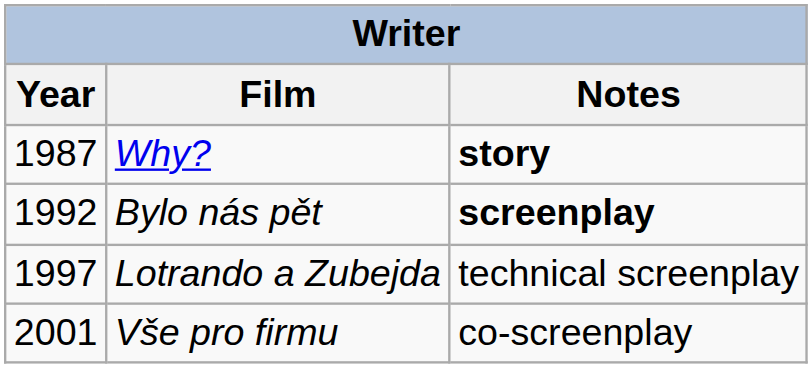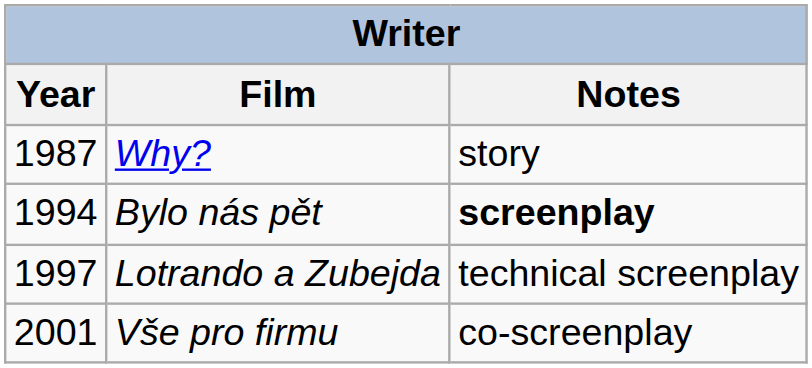 <table class="wikitable" style="font-size: 100%;">
 <tr>
 <th colspan="3" style="background: LightSteelBlue;">Writer</th>
 </tr>
 <tr>
 <th>Year</th>
 <th>Film</th>
 <th>Notes</th>
 </tr>
 <tr>
 <td>1987</td>
 <td><em><a href='#'>Why?</a></em></td>
-<td><strong>story</strong></td>
+<td>story</td>
 </tr>
 <tr>
-<td>1992</td>
+<td>1994</td>
 <td><em>Bylo nás pět</em></td>
 <td><strong>screenplay</strong></td>
 </tr>
 <tr>
 <td>1997</td>
 <td><em>Lotrando a Zubejda</em></td>
 <td>technical screenplay</td>
 </tr>
 <tr>
 <td>2001</td>
 <td><em>Vše pro firmu</em></td>
 <td>co-screenplay</td>
 </tr>
 </table>
